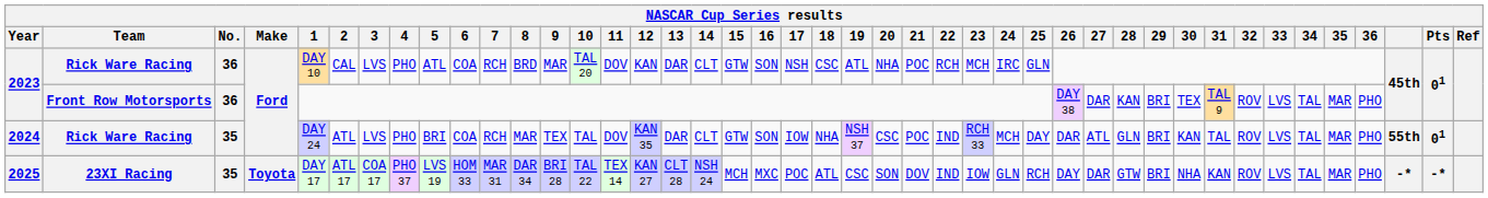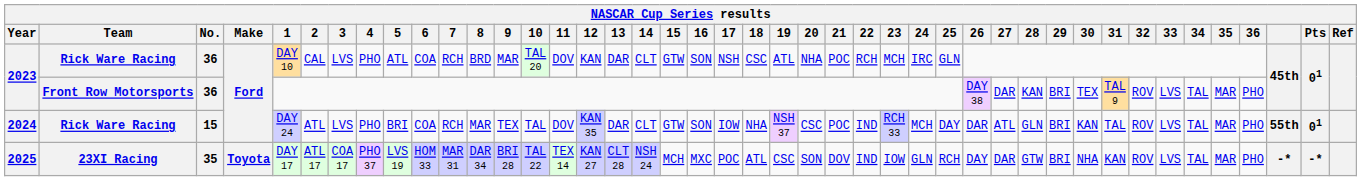 <table class="wikitable" style="text-align:center; font-size:75%">
 <tr>
 <th colspan=43><a href='#'>NASCAR Cup Series</a> results</th>
 </tr>
 <tr>
 <th>Year</th>
 <th>Team</th>
 <th>No.</th>
 <th>Make</th>
 <th>1</th>
 <th>2</th>
 <th>3</th>
 <th>4</th>
 <th>5</th>
 <th>6</th>
 <th>7</th>
 <th>8</th>
 <th>9</th>
 <th>10</th>
 <th>11</th>
 <th>12</th>
 <th>13</th>
 <th>14</th>
 <th>15</th>
 <th>16</th>
 <th>17</th>
 <th>18</th>
 <th>19</th>
 <th>20</th>
 <th>21</th>
 <th>22</th>
 <th>23</th>
 <th>24</th>
 <th>25</th>
 <th>26</th>
 <th>27</th>
 <th>28</th>
 <th>29</th>
 <th>30</th>
 <th>31</th>
 <th>32</th>
 <th>33</th>
 <th>34</th>
 <th>35</th>
 <th>36</th>
 <th></th>
 <th>Pts</th>
 <th>Ref</th>
 </tr>
 <tr>
 <th rowspan=2><a href='#'>2023</a></th>
 <th><a href='#'>Rick Ware Racing</a></th>
 <th>36</th>
 <th rowspan="3"><a href='#'>Ford</a></th>
 <td style="background:#FFDF9F;"><a href='#'>DAY</a><br><small>10</small></td>
 <td><a href='#'>CAL</a></td>
 <td><a href='#'>LVS</a></td>
 <td><a href='#'>PHO</a></td>
 <td><a href='#'>ATL</a></td>
 <td><a href='#'>COA</a></td>
 <td><a href='#'>RCH</a></td>
 <td><a href='#'>BRD</a></td>
 <td><a href='#'>MAR</a></td>
 <td style="background:#DFFFDF;"><a href='#'>TAL</a><br><small>20</small></td>
 <td><a href='#'>DOV</a></td>
 <td><a href='#'>KAN</a></td>
 <td><a href='#'>DAR</a></td>
 <td><a href='#'>CLT</a></td>
 <td><a href='#'>GTW</a></td>
 <td><a href='#'>SON</a></td>
 <td><a href='#'>NSH</a></td>
 <td><a href='#'>CSC</a></td>
 <td><a href='#'>ATL</a></td>
 <td><a href='#'>NHA</a></td>
 <td><a href='#'>POC</a></td>
 <td><a href='#'>RCH</a></td>
 <td><a href='#'>MCH</a></td>
 <td><a href='#'>IRC</a></td>
 <td><a href='#'>GLN</a></td>
 <td colspan=11></td>
 <th rowspan=2>45th</th>
 <th rowspan=2>0<sup>1</sup></th>
 <th rowspan=2></th>
 </tr>
 <tr>
 <th><a href='#'>Front Row Motorsports</a></th>
 <th>36</th>
 <td colspan=25></td>
 <td style="background:#EFCFFF;"><a href='#'>DAY</a><br><small>38</small></td>
 <td><a href='#'>DAR</a></td>
 <td><a href='#'>KAN</a></td>
 <td><a href='#'>BRI</a></td>
 <td><a href='#'>TEX</a></td>
 <td style="background:#FFDF9F;"><a href='#'>TAL</a><br><small>9</small></td>
 <td><a href='#'>ROV</a></td>
 <td><a href='#'>LVS</a></td>
 <td><a href='#'>TAL</a></td>
 <td><a href='#'>MAR</a></td>
 <td><a href='#'>PHO</a></td>
 </tr>
 <tr>
 <th><a href='#'>2024</a></th>
 <th><a href='#'>Rick Ware Racing</a></th>
-<th>35</th>
+<th>15</th>
 <td style="background:#CFCFFF;"><a href='#'>DAY</a><br><small>24</small></td>
 <td><a href='#'>ATL</a></td>
 <td><a href='#'>LVS</a></td>
 <td><a href='#'>PHO</a></td>
 <td><a href='#'>BRI</a></td>
 <td><a href='#'>COA</a></td>
 <td><a href='#'>RCH</a></td>
 <td><a href='#'>MAR</a></td>
 <td><a href='#'>TEX</a></td>
 <td><a href='#'>TAL</a></td>
 <td><a href='#'>DOV</a></td>
 <td style="background:#CFCFFF;"><a href='#'>KAN</a><br><small>35</small></td>
 <td><a href='#'>DAR</a></td>
 <td><a href='#'>CLT</a></td>
 <td><a href='#'>GTW</a></td>
 <td><a href='#'>SON</a></td>
 <td><a href='#'>IOW</a></td>
 <td><a href='#'>NHA</a></td>
 <td style="background:#EFCFFF;"><a href='#'>NSH</a><br><small>37</small></td>
 <td><a href='#'>CSC</a></td>
 <td><a href='#'>POC</a></td>
 <td><a href='#'>IND</a></td>
 <td style="background:#CFCFFF;"><a href='#'>RCH</a><br><small>33</small></td>
 <td><a href='#'>MCH</a></td>
 <td><a href='#'>DAY</a></td>
 <td><a href='#'>DAR</a></td>
 <td><a href='#'>ATL</a></td>
 <td><a href='#'>GLN</a></td>
 <td><a href='#'>BRI</a></td>
 <td><a href='#'>KAN</a></td>
 <td><a href='#'>TAL</a></td>
 <td><a href='#'>ROV</a></td>
 <td><a href='#'>LVS</a></td>
 <td><a href='#'>TAL</a></td>
 <td><a href='#'>MAR</a></td>
 <td><a href='#'>PHO</a></td>
 <th>55th</th>
 <th>0<sup>1</sup></th>
 <th></th>
 </tr>
 <tr>
 <th><a href='#'>2025</a></th>
 <th><a href='#'>23XI Racing</a></th>
 <th>35</th>
 <th><a href='#'>Toyota</a></th>
 <td style="background:#DFFFDF;"><a href='#'>DAY</a><br><small>17</small></td>
 <td style="background:#DFFFDF;"><a href='#'>ATL</a><br><small>17</small></td>
 <td style="background:#DFFFDF;"><a href='#'>COA</a><br><small>17</small></td>
 <td style="background:#EFCFFF;"><a href='#'>PHO</a><br><small>37</small></td>
 <td style="background:#DFFFDF;"><a href='#'>LVS</a><br><small>19</small></td>
 <td style="background:#CFCFFF;"><a href='#'>HOM</a><br><small>33</small></td>
 <td style="background:#CFCFFF;"><a href='#'>MAR</a><br><small>31</small></td>
 <td style="background:#CFCFFF;"><a href='#'>DAR</a><br><small>34</small></td>
 <td style="background:#CFCFFF;"><a href='#'>BRI</a><br><small>28</small></td>
 <td style="background:#CFCFFF;"><a href='#'>TAL</a><br><small>22</small></td>
 <td style="background:#DFFFDF;"><a href='#'>TEX</a><br><small>14</small></td>
 <td style="background:#CFCFFF;"><a href='#'>KAN</a><br><small>27</small></td>
 <td style="background:#CFCFFF;"><a href='#'>CLT</a><br><small>28</small></td>
 <td style="background:#CFCFFF;"><a href='#'>NSH</a><br><small>24</small></td>
 <td style="background:#;"><a href='#'>MCH</a><br><small></small></td>
 <td><a href='#'>MXC</a></td>
 <td><a href='#'>POC</a></td>
 <td><a href='#'>ATL</a></td>
 <td><a href='#'>CSC</a></td>
 <td><a href='#'>SON</a></td>
 <td><a href='#'>DOV</a></td>
 <td><a href='#'>IND</a></td>
 <td><a href='#'>IOW</a></td>
 <td><a href='#'>GLN</a></td>
 <td><a href='#'>RCH</a></td>
 <td><a href='#'>DAY</a></td>
 <td><a href='#'>DAR</a></td>
 <td><a href='#'>GTW</a></td>
 <td><a href='#'>BRI</a></td>
 <td><a href='#'>NHA</a></td>
 <td><a href='#'>KAN</a></td>
 <td><a href='#'>ROV</a></td>
 <td><a href='#'>LVS</a></td>
 <td><a href='#'>TAL</a></td>
 <td><a href='#'>MAR</a></td>
 <td><a href='#'>PHO</a></td>
 <th>-*</th>
 <th>-*</th>
 <th></th>
 </tr>
 </table>
